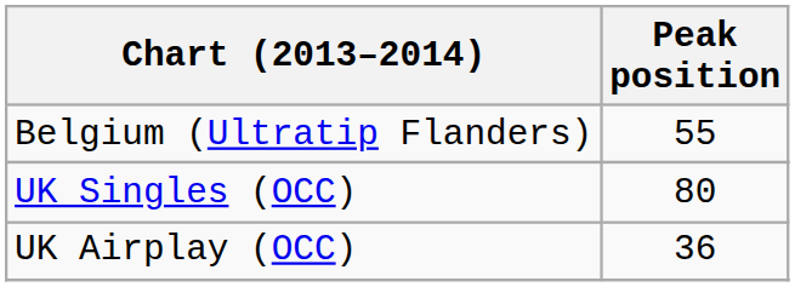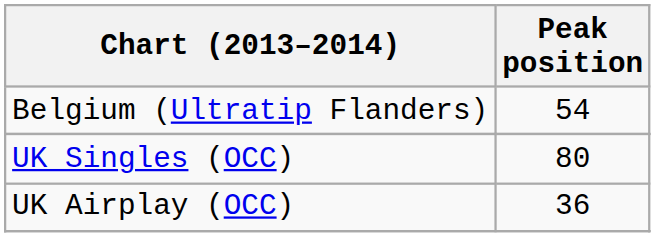 <table class="wikitable sortable">
 <tr>
 <th>Chart (2013–2014)</th>
 <th>Peak<br>position</th>
 </tr>
 <tr>
 <td>Belgium (<a href='#'>Ultratip</a> Flanders)</td>
-<td style="text-align:center;">55</td>
+<td style="text-align:center;">54</td>
 </tr>
 <tr>
 </tr>
 <tr>
 </tr>
 <tr>
 <td><a href='#'>UK Singles</a> (<a href='#'>OCC</a>)</td>
 <td style="text-align:center;">80</td>
 </tr>
 <tr>
 <td>UK Airplay (<a href='#'>OCC</a>)</td>
 <td style="text-align:center;">36</td>
 </tr>
 <tr>
 </tr>
 <tr>
 </tr>
 <tr>
 </tr>
 </table>
